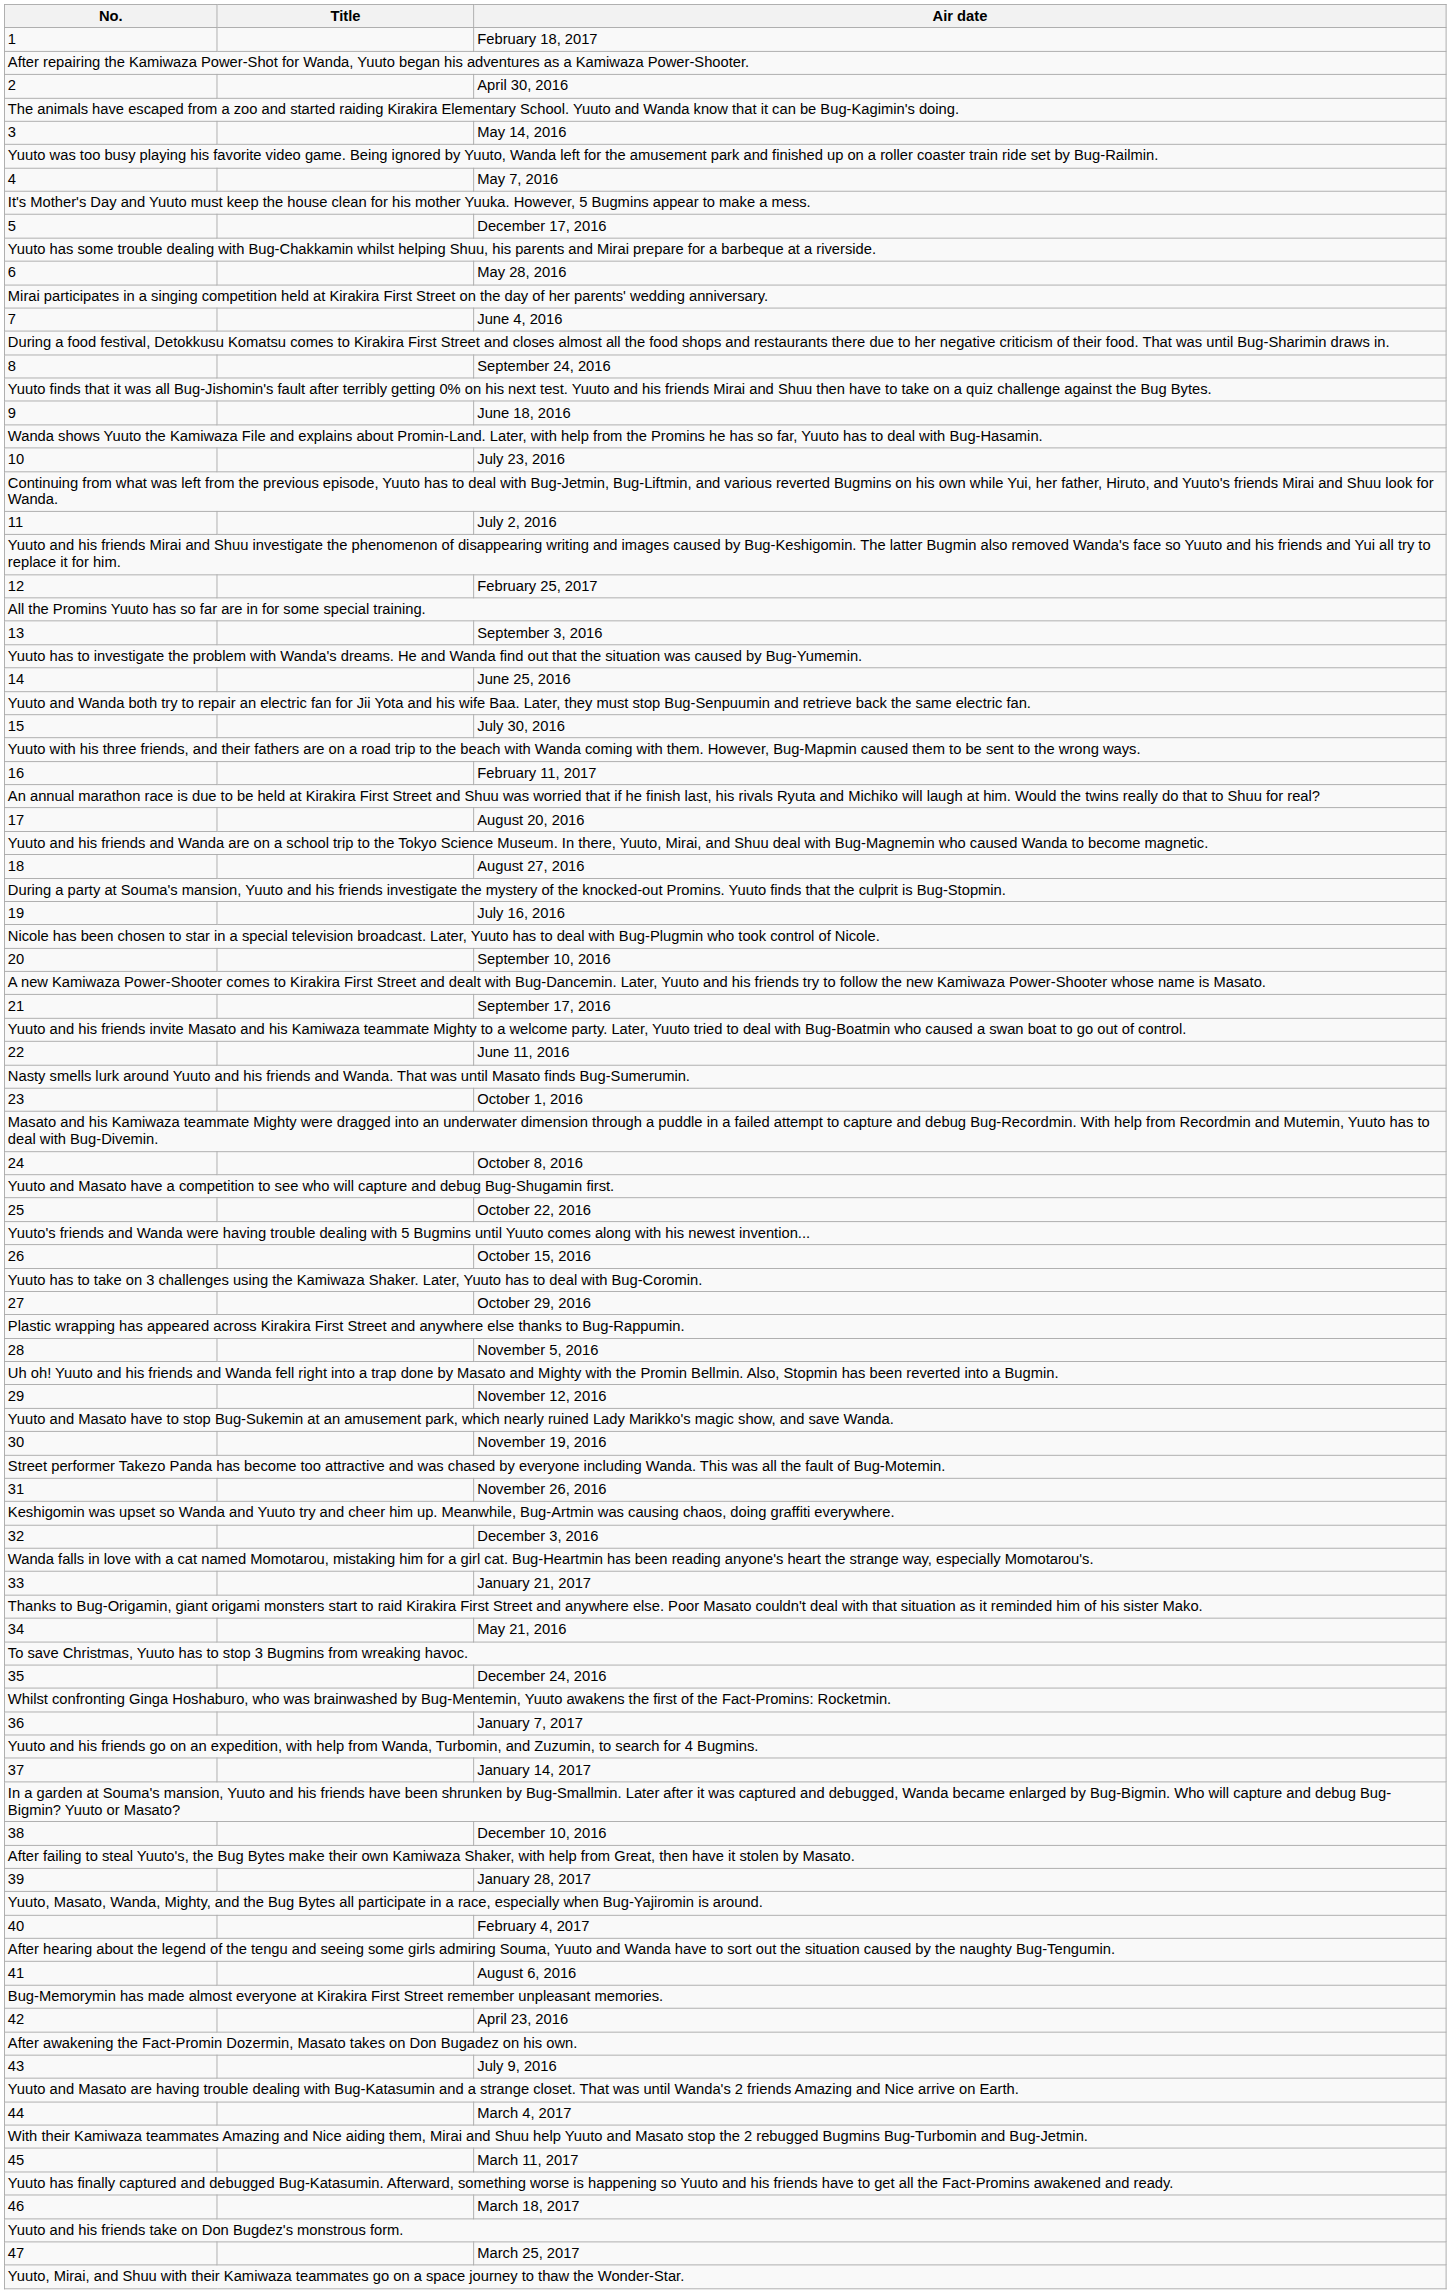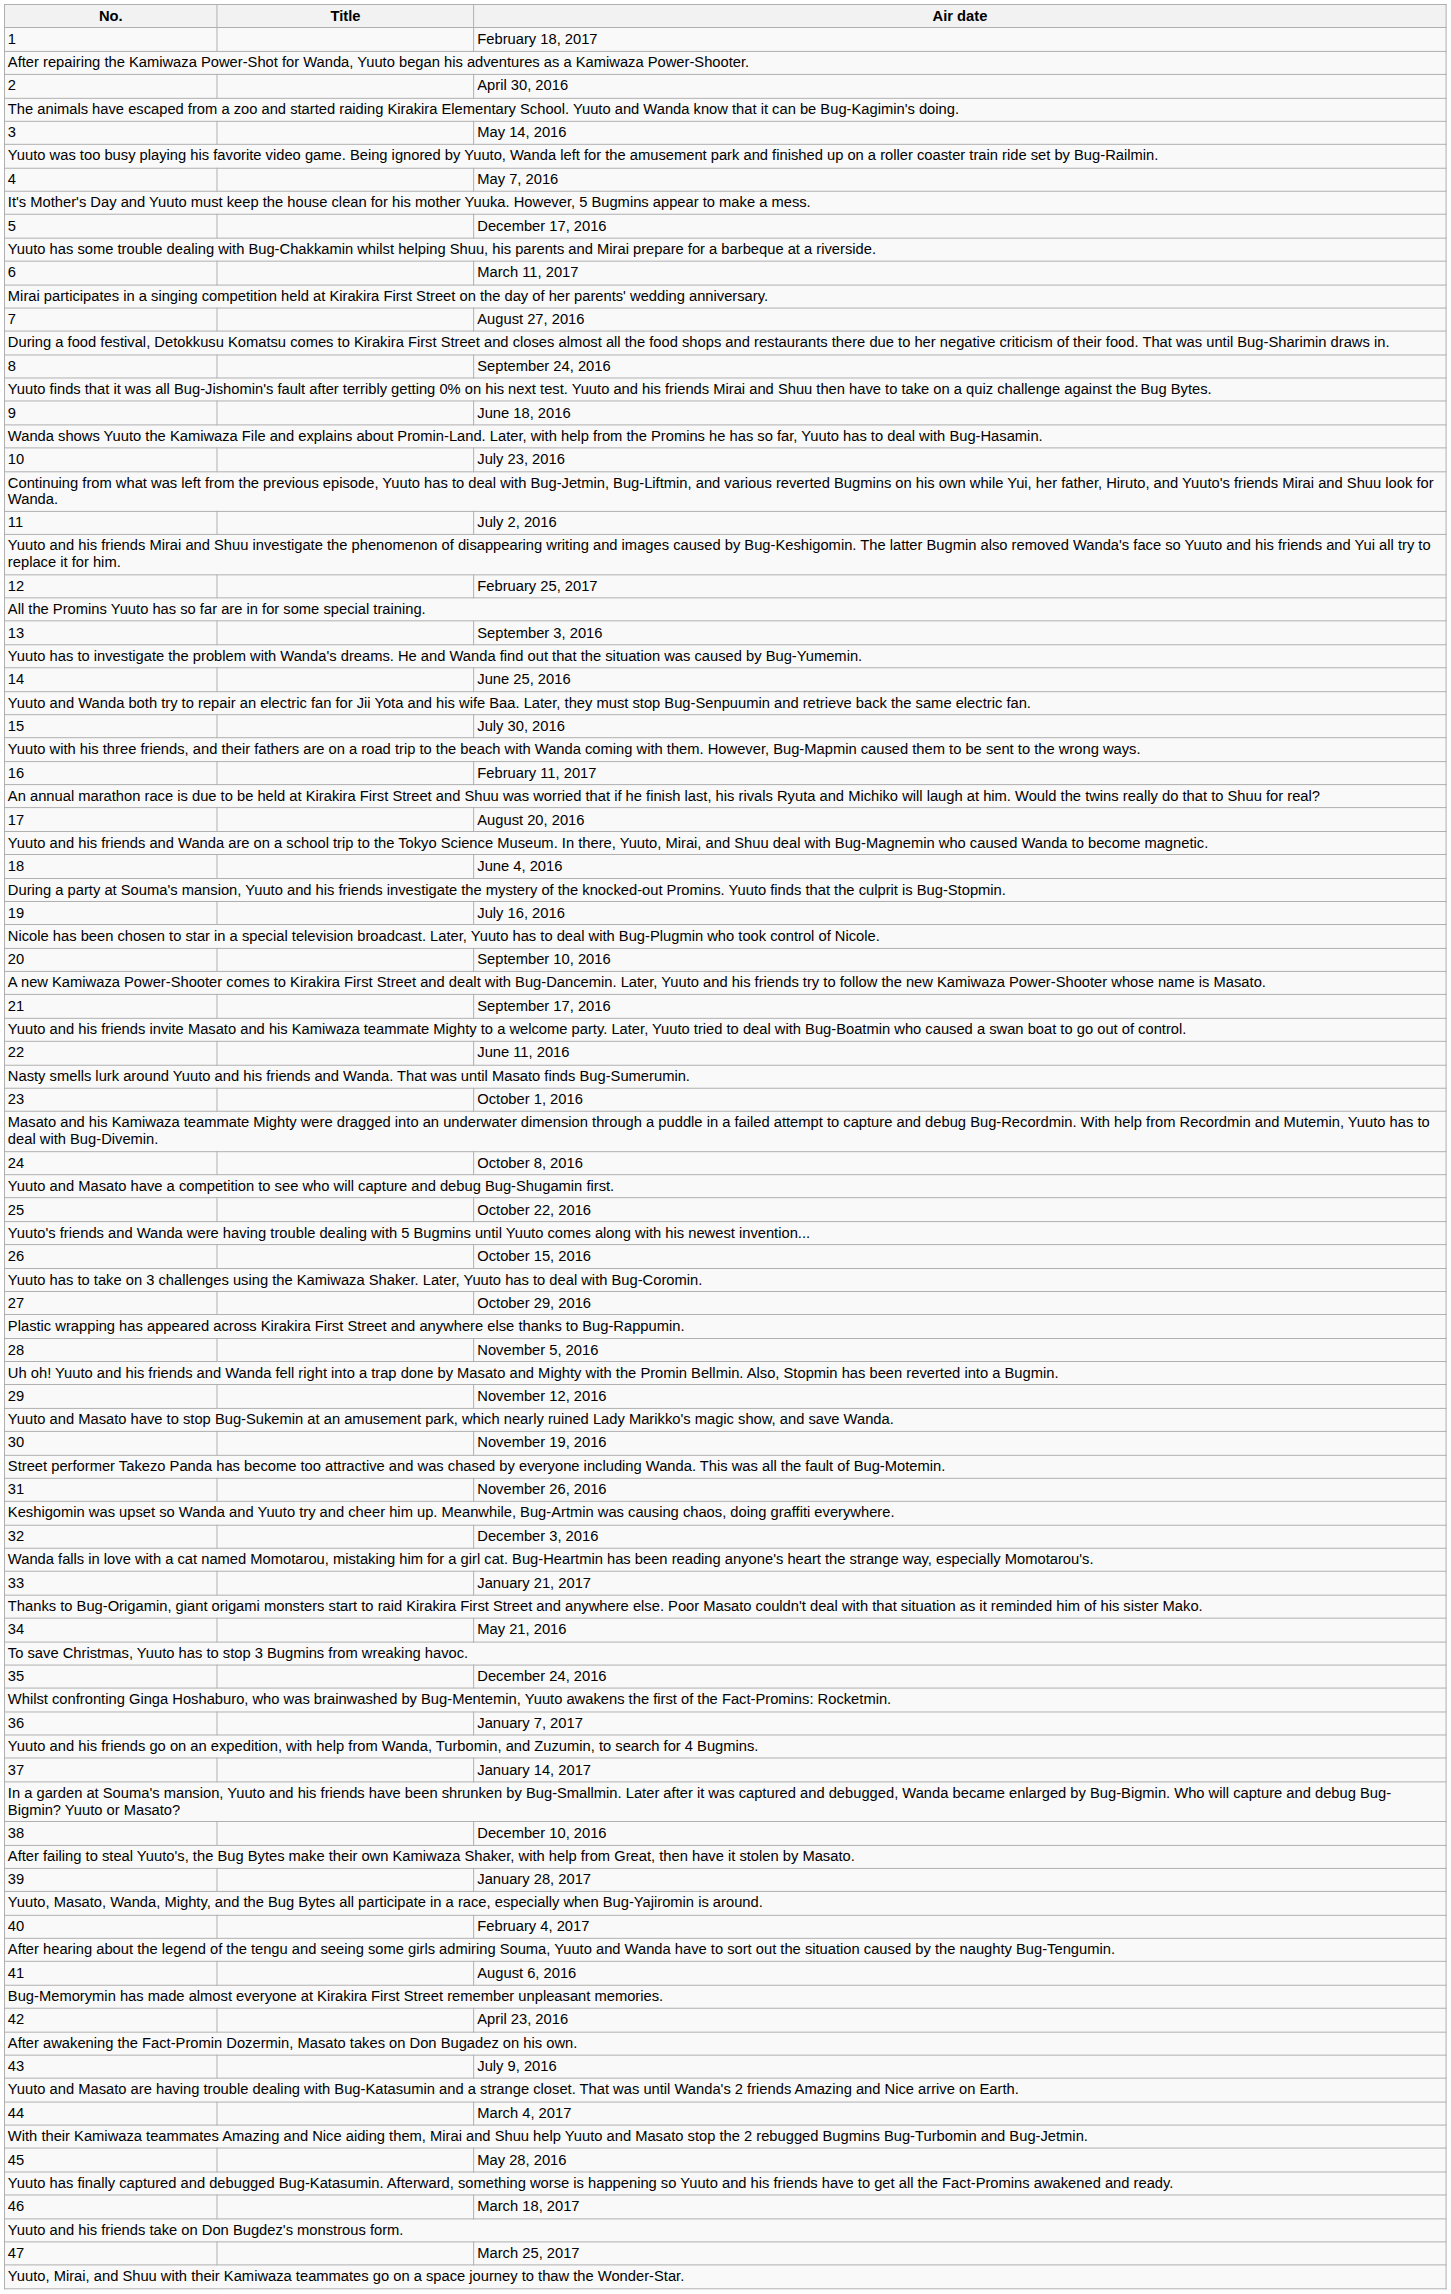 <table class="wikitable">
 <tr>
 <th>No.</th>
 <th>Title</th>
 <th>Air date</th>
 </tr>
 <tr>
 <td>1</td>
 <td></td>
 <td>February 18, 2017</td>
 </tr>
 <tr>
 <td colspan=6>After repairing the Kamiwaza Power-Shot for Wanda, Yuuto began his adventures as a Kamiwaza Power-Shooter.</td>
 </tr>
 <tr>
 <td>2</td>
 <td></td>
 <td>April 30, 2016</td>
 </tr>
 <tr>
 <td colspan=6>The animals have escaped from a zoo and started raiding Kirakira Elementary School. Yuuto and Wanda know that it can be Bug-Kagimin's doing.</td>
 </tr>
 <tr>
 <td>3</td>
 <td></td>
 <td>May 14, 2016</td>
 </tr>
 <tr>
 <td colspan=6>Yuuto was too busy playing his favorite video game. Being ignored by Yuuto, Wanda left for the amusement park and finished up on a roller coaster train ride set by Bug-Railmin.</td>
 </tr>
 <tr>
 <td>4</td>
 <td></td>
 <td>May 7, 2016</td>
 </tr>
 <tr>
 <td colspan=6>It's Mother's Day and Yuuto must keep the house clean for his mother Yuuka. However, 5 Bugmins appear to make a mess.</td>
 </tr>
 <tr>
 <td>5</td>
 <td></td>
 <td>December 17, 2016</td>
 </tr>
 <tr>
 <td colspan=6>Yuuto has some trouble dealing with Bug-Chakkamin whilst helping Shuu, his parents and Mirai prepare for a barbeque at a riverside.</td>
 </tr>
 <tr>
 <td>6</td>
 <td></td>
-<td>May 28, 2016</td>
+<td>March 11, 2017</td>
 </tr>
 <tr>
 <td colspan=6>Mirai participates in a singing competition held at Kirakira First Street on the day of her parents' wedding anniversary.</td>
 </tr>
 <tr>
 <td>7</td>
 <td></td>
-<td>June 4, 2016</td>
+<td>August 27, 2016</td>
 </tr>
 <tr>
 <td colspan=6>During a food festival, Detokkusu Komatsu comes to Kirakira First Street and closes almost all the food shops and restaurants there due to her negative criticism of their food. That was until Bug-Sharimin draws in.</td>
 </tr>
 <tr>
 <td>8</td>
 <td></td>
 <td>September 24, 2016</td>
 </tr>
 <tr>
 <td colspan=6>Yuuto finds that it was all Bug-Jishomin's fault after terribly getting 0% on his next test. Yuuto and his friends Mirai and Shuu then have to take on a quiz challenge against the Bug Bytes.</td>
 </tr>
 <tr>
 <td>9</td>
 <td></td>
 <td>June 18, 2016</td>
 </tr>
 <tr>
 <td colspan=6>Wanda shows Yuuto the Kamiwaza File and explains about Promin-Land. Later, with help from the Promins he has so far, Yuuto has to deal with Bug-Hasamin.</td>
 </tr>
 <tr>
 <td>10</td>
 <td></td>
 <td>July 23, 2016</td>
 </tr>
 <tr>
 <td colspan=6>Continuing from what was left from the previous episode, Yuuto has to deal with Bug-Jetmin, Bug-Liftmin, and various reverted Bugmins on his own while Yui, her father, Hiruto, and Yuuto's friends Mirai and Shuu look for Wanda.</td>
 </tr>
 <tr>
 <td>11</td>
 <td></td>
 <td>July 2, 2016</td>
 </tr>
 <tr>
 <td colspan=6>Yuuto and his friends Mirai and Shuu investigate the phenomenon of disappearing writing and images caused by Bug-Keshigomin. The latter Bugmin also removed Wanda's face so Yuuto and his friends and Yui all try to replace it for him.</td>
 </tr>
 <tr>
 <td>12</td>
 <td></td>
 <td>February 25, 2017</td>
 </tr>
 <tr>
 <td colspan=6>All the Promins Yuuto has so far are in for some special training.</td>
 </tr>
 <tr>
 <td>13</td>
 <td></td>
 <td>September 3, 2016</td>
 </tr>
 <tr>
 <td colspan=6>Yuuto has to investigate the problem with Wanda's dreams. He and Wanda find out that the situation was caused by Bug-Yumemin.</td>
 </tr>
 <tr>
 <td>14</td>
 <td></td>
 <td>June 25, 2016</td>
 </tr>
 <tr>
 <td colspan=6>Yuuto and Wanda both try to repair an electric fan for Jii Yota and his wife Baa. Later, they must stop Bug-Senpuumin and retrieve back the same electric fan.</td>
 </tr>
 <tr>
 <td>15</td>
 <td></td>
 <td>July 30, 2016</td>
 </tr>
 <tr>
 <td colspan=6>Yuuto with his three friends, and their fathers are on a road trip to the beach with Wanda coming with them. However, Bug-Mapmin caused them to be sent to the wrong ways.</td>
 </tr>
 <tr>
 <td>16</td>
 <td></td>
 <td>February 11, 2017</td>
 </tr>
 <tr>
 <td colspan=6>An annual marathon race is due to be held at Kirakira First Street and Shuu was worried that if he finish last, his rivals Ryuta and Michiko will laugh at him. Would the twins really do that to Shuu for real?</td>
 </tr>
 <tr>
 <td>17</td>
 <td></td>
 <td>August 20, 2016</td>
 </tr>
 <tr>
 <td colspan=6>Yuuto and his friends and Wanda are on a school trip to the Tokyo Science Museum. In there, Yuuto, Mirai, and Shuu deal with Bug-Magnemin who caused Wanda to become magnetic.</td>
 </tr>
 <tr>
 <td>18</td>
 <td></td>
-<td>August 27, 2016</td>
+<td>June 4, 2016</td>
 </tr>
 <tr>
 <td colspan=6>During a party at Souma's mansion, Yuuto and his friends investigate the mystery of the knocked-out Promins. Yuuto finds that the culprit is Bug-Stopmin.</td>
 </tr>
 <tr>
 <td>19</td>
 <td></td>
 <td>July 16, 2016</td>
 </tr>
 <tr>
 <td colspan=6>Nicole has been chosen to star in a special television broadcast. Later, Yuuto has to deal with Bug-Plugmin who took control of Nicole.</td>
 </tr>
 <tr>
 <td>20</td>
 <td></td>
 <td>September 10, 2016</td>
 </tr>
 <tr>
 <td colspan=6>A new Kamiwaza Power-Shooter comes to Kirakira First Street and dealt with Bug-Dancemin. Later, Yuuto and his friends try to follow the new Kamiwaza Power-Shooter whose name is Masato.</td>
 </tr>
 <tr>
 <td>21</td>
 <td></td>
 <td>September 17, 2016</td>
 </tr>
 <tr>
 <td colspan=6>Yuuto and his friends invite Masato and his Kamiwaza teammate Mighty to a welcome party. Later, Yuuto tried to deal with Bug-Boatmin who caused a swan boat to go out of control.</td>
 </tr>
 <tr>
 <td>22</td>
 <td></td>
 <td>June 11, 2016</td>
 </tr>
 <tr>
 <td colspan=6>Nasty smells lurk around Yuuto and his friends and Wanda. That was until Masato finds Bug-Sumerumin.</td>
 </tr>
 <tr>
 <td>23</td>
 <td></td>
 <td>October 1, 2016</td>
 </tr>
 <tr>
 <td colspan=6>Masato and his Kamiwaza teammate Mighty were dragged into an underwater dimension through a puddle in a failed attempt to capture and debug Bug-Recordmin. With help from Recordmin and Mutemin, Yuuto has to deal with Bug-Divemin.</td>
 </tr>
 <tr>
 <td>24</td>
 <td></td>
 <td>October 8, 2016</td>
 </tr>
 <tr>
 <td colspan=6>Yuuto and Masato have a competition to see who will capture and debug Bug-Shugamin first.</td>
 </tr>
 <tr>
 <td>25</td>
 <td></td>
 <td>October 22, 2016</td>
 </tr>
 <tr>
 <td colspan=6>Yuuto's friends and Wanda were having trouble dealing with 5 Bugmins until Yuuto comes along with his newest invention...</td>
 </tr>
 <tr>
 <td>26</td>
 <td></td>
 <td>October 15, 2016</td>
 </tr>
 <tr>
 <td colspan=6>Yuuto has to take on 3 challenges using the Kamiwaza Shaker. Later, Yuuto has to deal with Bug-Coromin.</td>
 </tr>
 <tr>
 <td>27</td>
 <td></td>
 <td>October 29, 2016</td>
 </tr>
 <tr>
 <td colspan=6>Plastic wrapping has appeared across Kirakira First Street and anywhere else thanks to Bug-Rappumin.</td>
 </tr>
 <tr>
 <td>28</td>
 <td></td>
 <td>November 5, 2016</td>
 </tr>
 <tr>
 <td colspan=6>Uh oh! Yuuto and his friends and Wanda fell right into a trap done by Masato and Mighty with the Promin Bellmin. Also, Stopmin has been reverted into a Bugmin.</td>
 </tr>
 <tr>
 <td>29</td>
 <td></td>
 <td>November 12, 2016</td>
 </tr>
 <tr>
 <td colspan=6>Yuuto and Masato have to stop Bug-Sukemin at an amusement park, which nearly ruined Lady Marikko's magic show, and save Wanda.</td>
 </tr>
 <tr>
 <td>30</td>
 <td></td>
 <td>November 19, 2016</td>
 </tr>
 <tr>
 <td colspan=6>Street performer Takezo Panda has become too attractive and was chased by everyone including Wanda. This was all the fault of Bug-Motemin.</td>
 </tr>
 <tr>
 <td>31</td>
 <td></td>
 <td>November 26, 2016</td>
 </tr>
 <tr>
 <td colspan=6>Keshigomin was upset so Wanda and Yuuto try and cheer him up. Meanwhile, Bug-Artmin was causing chaos, doing graffiti everywhere.</td>
 </tr>
 <tr>
 <td>32</td>
 <td></td>
 <td>December 3, 2016</td>
 </tr>
 <tr>
 <td colspan=6>Wanda falls in love with a cat named Momotarou, mistaking him for a girl cat. Bug-Heartmin has been reading anyone's heart the strange way, especially Momotarou's.</td>
 </tr>
 <tr>
 <td>33</td>
 <td></td>
 <td>January 21, 2017</td>
 </tr>
 <tr>
 <td colspan=6>Thanks to Bug-Origamin, giant origami monsters start to raid Kirakira First Street and anywhere else. Poor Masato couldn't deal with that situation as it reminded him of his sister Mako.</td>
 </tr>
 <tr>
 <td>34</td>
 <td></td>
 <td>May 21, 2016</td>
 </tr>
 <tr>
 <td colspan=6>To save Christmas, Yuuto has to stop 3 Bugmins from wreaking havoc.</td>
 </tr>
 <tr>
 <td>35</td>
 <td></td>
 <td>December 24, 2016</td>
 </tr>
 <tr>
 <td colspan=6>Whilst confronting Ginga Hoshaburo, who was brainwashed by Bug-Mentemin, Yuuto awakens the first of the Fact-Promins: Rocketmin.</td>
 </tr>
 <tr>
 <td>36</td>
 <td></td>
 <td>January 7, 2017</td>
 </tr>
 <tr>
 <td colspan=6>Yuuto and his friends go on an expedition, with help from Wanda, Turbomin, and Zuzumin, to search for 4 Bugmins.</td>
 </tr>
 <tr>
 <td>37</td>
 <td></td>
 <td>January 14, 2017</td>
 </tr>
 <tr>
 <td colspan=6>In a garden at Souma's mansion, Yuuto and his friends have been shrunken by Bug-Smallmin. Later after it was captured and debugged, Wanda became enlarged by Bug-Bigmin. Who will capture and debug Bug-Bigmin? Yuuto or Masato?</td>
 </tr>
 <tr>
 <td>38</td>
 <td></td>
 <td>December 10, 2016</td>
 </tr>
 <tr>
 <td colspan=6>After failing to steal Yuuto's, the Bug Bytes make their own Kamiwaza Shaker, with help from Great, then have it stolen by Masato.</td>
 </tr>
 <tr>
 <td>39</td>
 <td></td>
 <td>January 28, 2017</td>
 </tr>
 <tr>
 <td colspan=6>Yuuto, Masato, Wanda, Mighty, and the Bug Bytes all participate in a race, especially when Bug-Yajiromin is around.</td>
 </tr>
 <tr>
 <td>40</td>
 <td></td>
 <td>February 4, 2017</td>
 </tr>
 <tr>
 <td colspan=6>After hearing about the legend of the tengu and seeing some girls admiring Souma, Yuuto and Wanda have to sort out the situation caused by the naughty Bug-Tengumin.</td>
 </tr>
 <tr>
 <td>41</td>
 <td></td>
 <td>August 6, 2016</td>
 </tr>
 <tr>
 <td colspan=6>Bug-Memorymin has made almost everyone at Kirakira First Street remember unpleasant memories.</td>
 </tr>
 <tr>
 <td>42</td>
 <td></td>
 <td>April 23, 2016</td>
 </tr>
 <tr>
 <td colspan=6>After awakening the Fact-Promin Dozermin, Masato takes on Don Bugadez on his own.</td>
 </tr>
 <tr>
 <td>43</td>
 <td></td>
 <td>July 9, 2016</td>
 </tr>
 <tr>
 <td colspan=6>Yuuto and Masato are having trouble dealing with Bug-Katasumin and a strange closet. That was until Wanda's 2 friends Amazing and Nice arrive on Earth.</td>
 </tr>
 <tr>
 <td>44</td>
 <td></td>
 <td>March 4, 2017</td>
 </tr>
 <tr>
 <td colspan=6>With their Kamiwaza teammates Amazing and Nice aiding them, Mirai and Shuu help Yuuto and Masato stop the 2 rebugged Bugmins Bug-Turbomin and Bug-Jetmin.</td>
 </tr>
 <tr>
 <td>45</td>
 <td></td>
-<td>March 11, 2017</td>
+<td>May 28, 2016</td>
 </tr>
 <tr>
 <td colspan=6>Yuuto has finally captured and debugged Bug-Katasumin. Afterward, something worse is happening so Yuuto and his friends have to get all the Fact-Promins awakened and ready.</td>
 </tr>
 <tr>
 <td>46</td>
 <td></td>
 <td>March 18, 2017</td>
 </tr>
 <tr>
 <td colspan=6>Yuuto and his friends take on Don Bugdez's monstrous form.</td>
 </tr>
 <tr>
 <td>47</td>
 <td></td>
 <td>March 25, 2017</td>
 </tr>
 <tr>
 <td colspan=6>Yuuto, Mirai, and Shuu with their Kamiwaza teammates go on a space journey to thaw the Wonder-Star.</td>
 </tr>
 </table>
